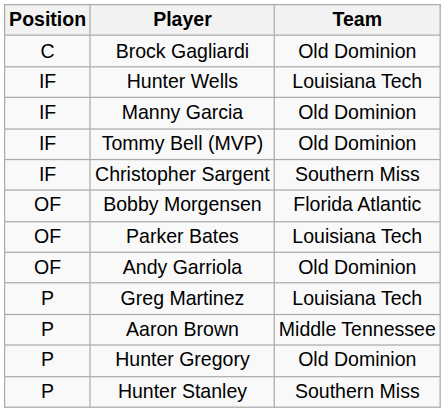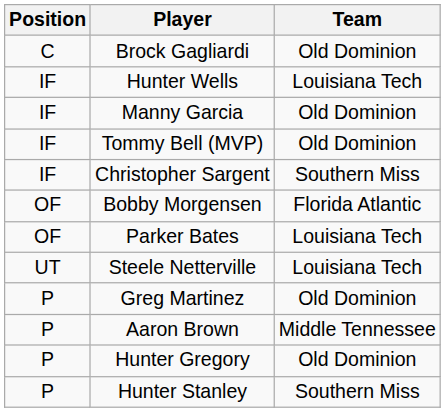 <table class="wikitable" style="text-align: center;">
 <tr>
 <th>Position</th>
 <th>Player</th>
 <th>Team</th>
 </tr>
 <tr>
 <td>C</td>
 <td>Brock Gagliardi</td>
 <td>Old Dominion</td>
 </tr>
 <tr>
 <td>IF</td>
 <td>Hunter Wells</td>
 <td>Louisiana Tech</td>
 </tr>
 <tr>
 <td>IF</td>
 <td>Manny Garcia</td>
 <td>Old Dominion</td>
 </tr>
 <tr>
 <td>IF</td>
 <td>Tommy Bell (MVP)</td>
 <td>Old Dominion</td>
 </tr>
 <tr>
 <td>IF</td>
 <td>Christopher Sargent</td>
 <td>Southern Miss</td>
 </tr>
 <tr>
 <td>OF</td>
 <td>Bobby Morgensen</td>
 <td>Florida Atlantic</td>
 </tr>
 <tr>
 <td>OF</td>
 <td>Parker Bates</td>
 <td>Louisiana Tech</td>
 </tr>
 <tr>
-<td>OF</td>
-<td>Andy Garriola</td>
-<td>Old Dominion</td>
+<td>UT</td>
+<td>Steele Netterville</td>
+<td>Louisiana Tech</td>
 </tr>
 <tr>
 <td>P</td>
 <td>Greg Martinez</td>
-<td>Louisiana Tech</td>
+<td>Old Dominion</td>
 </tr>
 <tr>
 <td>P</td>
 <td>Aaron Brown</td>
 <td>Middle Tennessee</td>
 </tr>
 <tr>
 <td>P</td>
 <td>Hunter Gregory</td>
 <td>Old Dominion</td>
 </tr>
 <tr>
 <td>P</td>
 <td>Hunter Stanley</td>
 <td>Southern Miss</td>
 </tr>
 </table>
